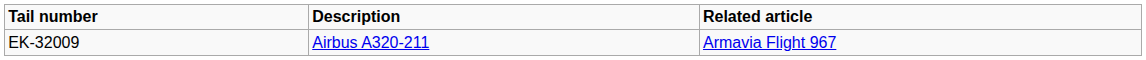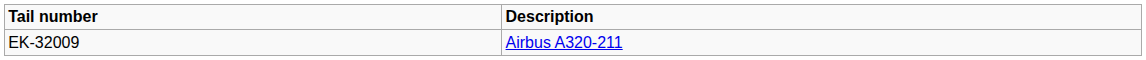 <table class="wikitable" width="90%">
 <tr>
 <td><strong>Tail number</strong></td>
 <td><strong>Description</strong></td>
-<td><strong>Related article</strong></td>
 </tr>
 <tr>
 <td>EK-32009</td>
 <td><a href='#'>Airbus A320-211</a></td>
-<td><a href='#'>Armavia Flight 967</a></td>
 </tr>
 </table>
